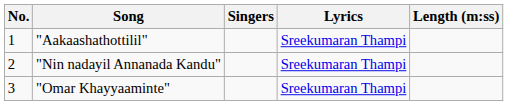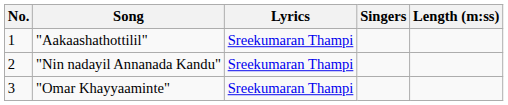 <table class="wikitable" style="font-size:95%;">
 <tr>
 <th>No.</th>
 <th>Song</th>
+<th>Lyrics</th>
 <th>Singers</th>
-<th>Lyrics</th>
 <th>Length (m:ss)</th>
 </tr>
 <tr>
 <td>1</td>
 <td>"Aakaashathottilil"</td>
+<td><a href='#'>Sreekumaran Thampi</a></td>
 <td></td>
-<td><a href='#'>Sreekumaran Thampi</a></td>
 <td></td>
 </tr>
 <tr>
 <td>2</td>
 <td>"Nin nadayil Annanada Kandu"</td>
+<td><a href='#'>Sreekumaran Thampi</a></td>
 <td></td>
-<td><a href='#'>Sreekumaran Thampi</a></td>
 <td></td>
 </tr>
 <tr>
 <td>3</td>
 <td>"Omar Khayyaaminte"</td>
+<td><a href='#'>Sreekumaran Thampi</a></td>
 <td></td>
-<td><a href='#'>Sreekumaran Thampi</a></td>
 <td></td>
 </tr>
 </table>
